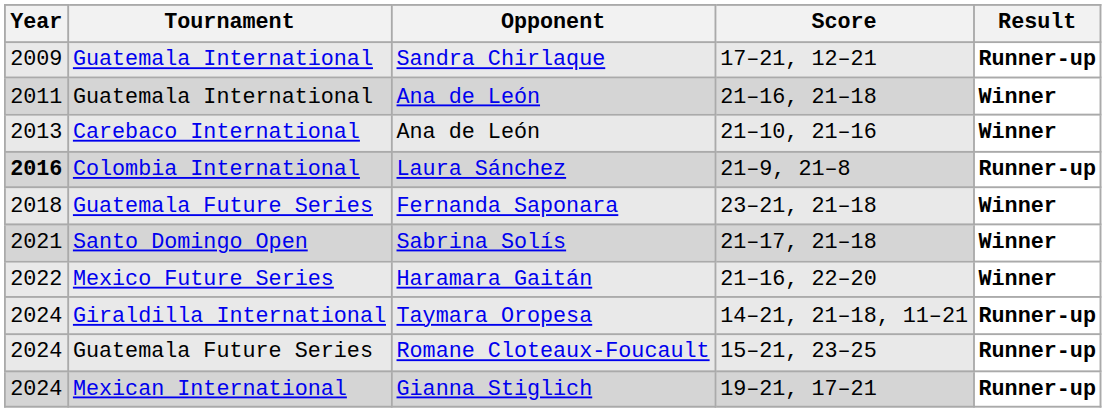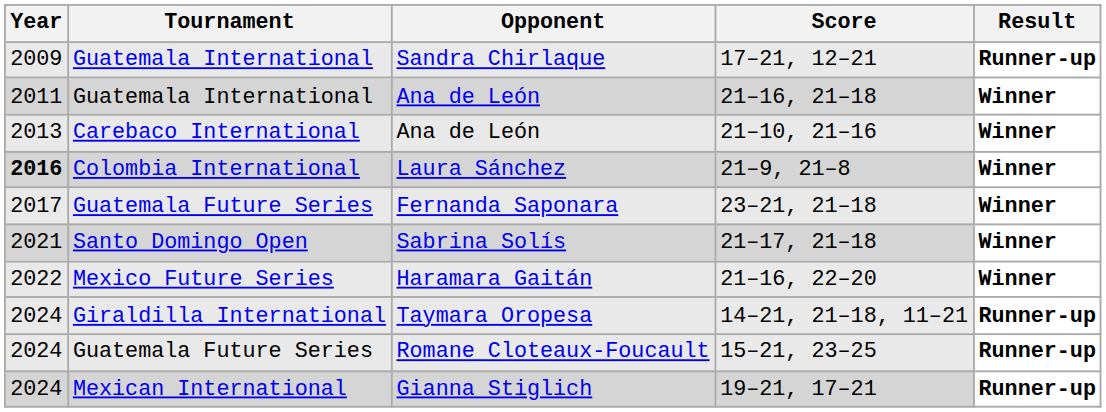 <table class="sortable wikitable" style="font-size: 90%;">
 <tr>
 <th>Year</th>
 <th>Tournament</th>
 <th>Opponent</th>
 <th>Score</th>
 <th>Result</th>
 </tr>
 <tr style="background:#E9E9E9">
 <td align="center">2009</td>
 <td align="left"><a href='#'>Guatemala International</a></td>
 <td align="left"> <a href='#'>Sandra Chirlaque</a></td>
 <td align="left">17–21, 12–21</td>
 <td style="text-align:left; background:white"> <strong>Runner-up</strong></td>
 </tr>
 <tr style="background:#D5D5D5">
 <td align="center">2011</td>
 <td align="left">Guatemala International</td>
 <td align="left"> <a href='#'>Ana de León</a></td>
 <td align="left">21–16, 21–18</td>
 <td style="text-align:left; background:white"> <strong>Winner</strong></td>
 </tr>
 <tr style="background:#E9E9E9">
 <td align="center">2013</td>
 <td align="left"><a href='#'>Carebaco International</a></td>
 <td align="left"> Ana de León</td>
 <td align="left">21–10, 21–16</td>
 <td style="text-align:left; background:white"> <strong>Winner</strong></td>
 </tr>
 <tr style="background:#D5D5D5">
 <td align="center"><strong>2016</strong></td>
 <td align="left"><a href='#'>Colombia International</a></td>
 <td align="left"> <a href='#'>Laura Sánchez</a></td>
 <td align="left">21–9, 21–8</td>
-<td style="text-align:left; background:white"> <strong>Runner-up</strong></td>
+<td style="text-align:left; background:white"> <strong>Winner</strong></td>
 </tr>
 <tr style="background:#E9E9E9">
-<td align="center">2018</td>
+<td align="center">2017</td>
 <td align="left"><a href='#'>Guatemala Future Series</a></td>
 <td align="left"> <a href='#'>Fernanda Saponara</a></td>
 <td align="left">23–21, 21–18</td>
 <td style="text-align:left; background:white"> <strong>Winner</strong></td>
 </tr>
 <tr bgcolor="#D5D5D5">
 <td align="center">2021</td>
 <td align="left"><a href='#'>Santo Domingo Open</a></td>
 <td align="left"> <a href='#'>Sabrina Solís</a></td>
 <td align="left">21–17, 21–18</td>
 <td style="text-align:left; background:white"> <strong>Winner</strong></td>
 </tr>
 <tr style="background:#E9E9E9">
 <td align="center">2022</td>
 <td align="left"><a href='#'>Mexico Future Series</a></td>
 <td align="left"> <a href='#'>Haramara Gaitán</a></td>
 <td align="left">21–16, 22–20</td>
 <td style="text-align:left; background:white"> <strong>Winner</strong></td>
 </tr>
 <tr style="background:#E9E9E9">
 <td align="center">2024</td>
 <td align="left"><a href='#'>Giraldilla International</a></td>
 <td align="left"> <a href='#'>Taymara Oropesa</a></td>
 <td align="left">14–21, 21–18, 11–21</td>
 <td style="text-align:left; background:white"> <strong>Runner-up</strong></td>
 </tr>
 <tr style="background:#E9E9E9">
 <td align="center">2024</td>
 <td align="left">Guatemala Future Series</td>
 <td align="left"> <a href='#'>Romane Cloteaux-Foucault</a></td>
 <td align="left">15–21, 23–25</td>
 <td style="text-align:left; background:white"> <strong>Runner-up</strong></td>
 </tr>
 <tr style="background:#D5D5D5">
 <td align="center">2024</td>
 <td align="left"><a href='#'>Mexican International</a></td>
 <td align="left"> <a href='#'>Gianna Stiglich</a></td>
 <td align="left">19–21, 17–21</td>
 <td style="text-align:left; background:white"> <strong>Runner-up</strong></td>
 </tr>
 </table>
